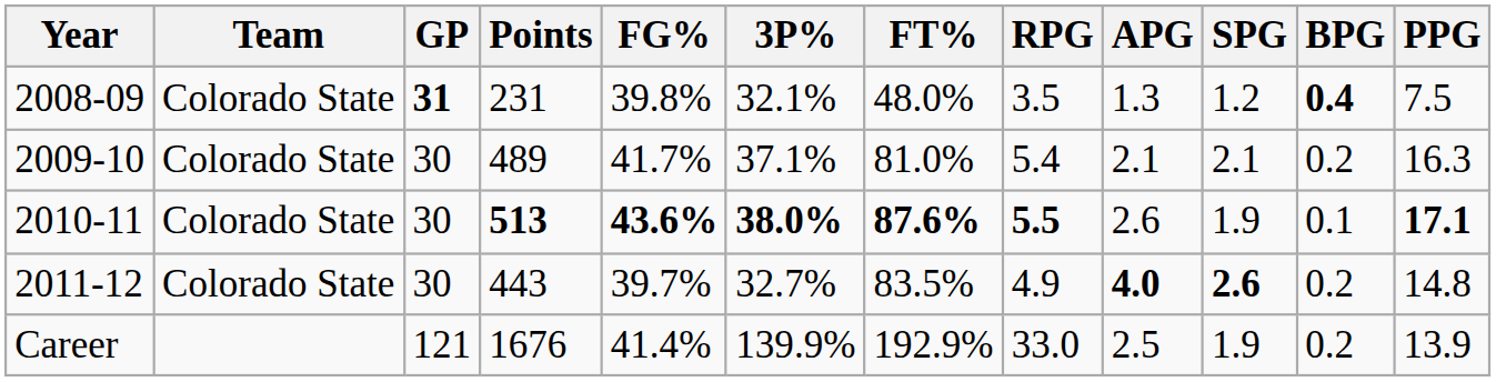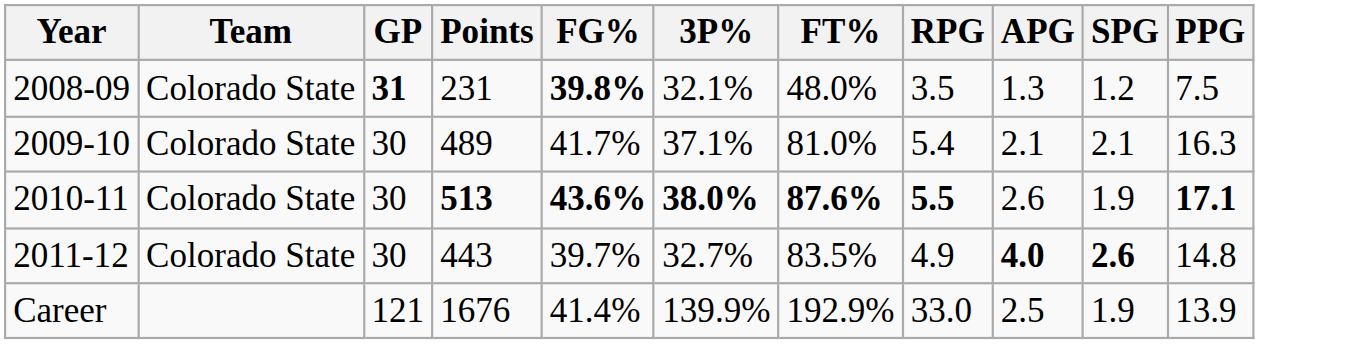 <table class="wikitable">
 <tr>
 <th>Year</th>
 <th>Team</th>
 <th>GP</th>
 <th>Points</th>
 <th>FG%</th>
 <th>3P%</th>
 <th>FT%</th>
 <th>RPG</th>
 <th>APG</th>
 <th>SPG</th>
-<th>BPG</th>
 <th>PPG</th>
 </tr>
 <tr>
 <td>2008-09</td>
 <td>Colorado State</td>
 <td><strong>31</strong></td>
 <td>231</td>
-<td>39.8%</td>
+<td><strong>39.8%</strong></td>
 <td>32.1%</td>
 <td>48.0%</td>
 <td>3.5</td>
 <td>1.3</td>
 <td>1.2</td>
-<td><strong>0.4</strong></td>
 <td>7.5</td>
 </tr>
 <tr>
 <td>2009-10</td>
 <td>Colorado State</td>
 <td>30</td>
 <td>489</td>
 <td>41.7%</td>
 <td>37.1%</td>
 <td>81.0%</td>
 <td>5.4</td>
 <td>2.1</td>
 <td>2.1</td>
-<td>0.2</td>
 <td>16.3</td>
 </tr>
 <tr>
 <td>2010-11</td>
 <td>Colorado State</td>
 <td>30</td>
 <td><strong>513</strong></td>
 <td><strong>43.6%</strong></td>
 <td><strong>38.0%</strong></td>
 <td><strong>87.6%</strong></td>
 <td><strong>5.5</strong></td>
 <td>2.6</td>
 <td>1.9</td>
-<td>0.1</td>
 <td><strong>17.1</strong></td>
 </tr>
 <tr>
 <td>2011-12</td>
 <td>Colorado State</td>
 <td>30</td>
 <td>443</td>
 <td>39.7%</td>
 <td>32.7%</td>
 <td>83.5%</td>
 <td>4.9</td>
 <td><strong>4.0</strong></td>
 <td><strong>2.6</strong></td>
-<td>0.2</td>
 <td>14.8</td>
 </tr>
 <tr>
 <td>Career</td>
 <td></td>
 <td>121</td>
 <td>1676</td>
 <td>41.4%</td>
 <td>139.9%</td>
 <td>192.9%</td>
 <td>33.0</td>
 <td>2.5</td>
 <td>1.9</td>
-<td>0.2</td>
 <td>13.9</td>
 </tr>
 </table>
